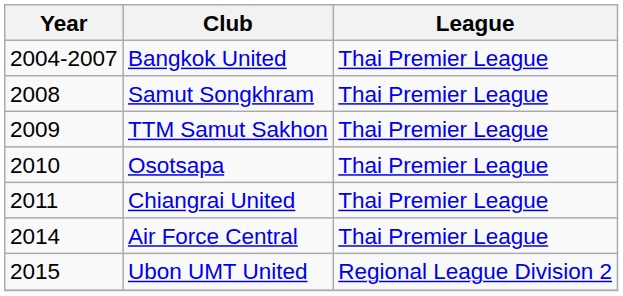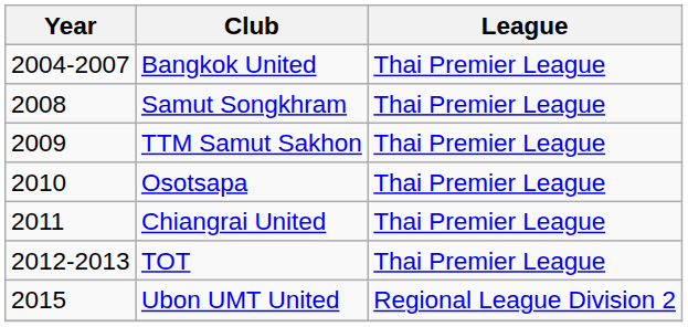 <table class="wikitable" style="font-size:95%;">
 <tr>
 <th>Year</th>
 <th>Club</th>
 <th>League</th>
 </tr>
 <tr>
 <td>2004-2007</td>
 <td><a href='#'>Bangkok United</a></td>
 <td><a href='#'>Thai Premier League</a></td>
 </tr>
 <tr>
 <td>2008</td>
 <td><a href='#'>Samut Songkhram</a></td>
 <td><a href='#'>Thai Premier League</a></td>
 </tr>
 <tr>
 <td>2009</td>
 <td><a href='#'>TTM Samut Sakhon</a></td>
 <td><a href='#'>Thai Premier League</a></td>
 </tr>
 <tr>
 <td>2010</td>
 <td><a href='#'>Osotsapa</a></td>
 <td><a href='#'>Thai Premier League</a></td>
 </tr>
 <tr>
 <td>2011</td>
 <td><a href='#'>Chiangrai United</a></td>
 <td><a href='#'>Thai Premier League</a></td>
 </tr>
 <tr>
-<td>2014</td>
-<td><a href='#'>Air Force Central</a></td>
+<td>2012-2013</td>
+<td><a href='#'>TOT</a></td>
 <td><a href='#'>Thai Premier League</a></td>
 </tr>
 <tr>
 <td>2015</td>
 <td><a href='#'>Ubon UMT United</a></td>
 <td><a href='#'>Regional League Division 2</a></td>
 </tr>
 <tr>
 </tr>
 </table>
